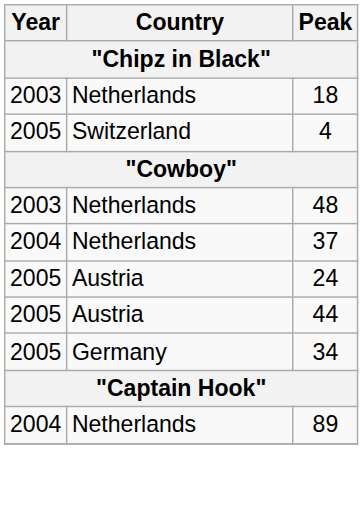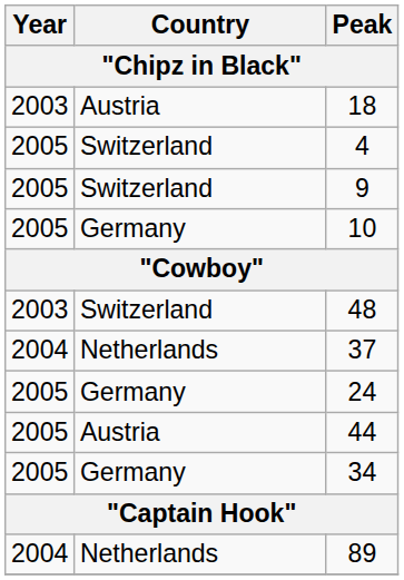 <table class="wikitable">
 <tr>
 <th width="20">Year</th>
 <th width="150">Country</th>
 <th width="20">Peak</th>
 </tr>
 <tr>
 <th colspan=3>"Chipz in Black"</th>
 </tr>
 <tr>
 <td align="left">2003</td>
-<td align="left">Netherlands</td>
+<td align="left">Austria</td>
 <td align="center">18</td>
 </tr>
 <tr>
 <td align="left">2005</td>
 <td align="left">Switzerland</td>
 <td align="center">4</td>
 </tr>
 <tr>
+<td align="left">2005</td>
+<td align="left">Switzerland</td>
+<td align="center">9</td>
+</tr>
+<tr>
+<td align="left">2005</td>
+<td align="left">Germany</td>
+<td align="center">10</td>
+</tr>
+<tr>
 <th colspan=3>"Cowboy"</th>
 </tr>
 <tr>
 <td align="left">2003</td>
-<td align="left">Netherlands</td>
+<td align="left">Switzerland</td>
 <td align="center">48</td>
 </tr>
 <tr>
 <td align="left">2004</td>
 <td align="left">Netherlands</td>
 <td align="center">37</td>
 </tr>
 <tr>
 <td align="left">2005</td>
-<td align="left">Austria</td>
+<td align="left">Germany</td>
 <td align="center">24</td>
 </tr>
 <tr>
 <td align="left">2005</td>
 <td align="left">Austria</td>
 <td align="center">44</td>
 </tr>
 <tr>
 <td align="left">2005</td>
 <td align="left">Germany</td>
 <td align="center">34</td>
 </tr>
 <tr>
 <th colspan=3>"Captain Hook"</th>
 </tr>
 <tr>
 <td align="left">2004</td>
 <td align="left">Netherlands</td>
 <td align="center">89</td>
 </tr>
 <tr>
 </tr>
 </table>
